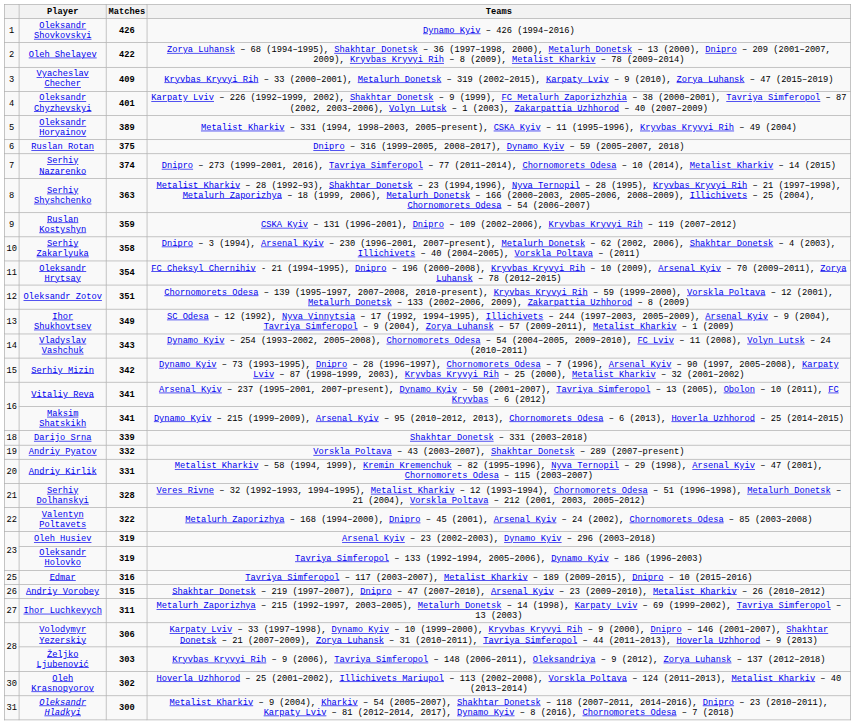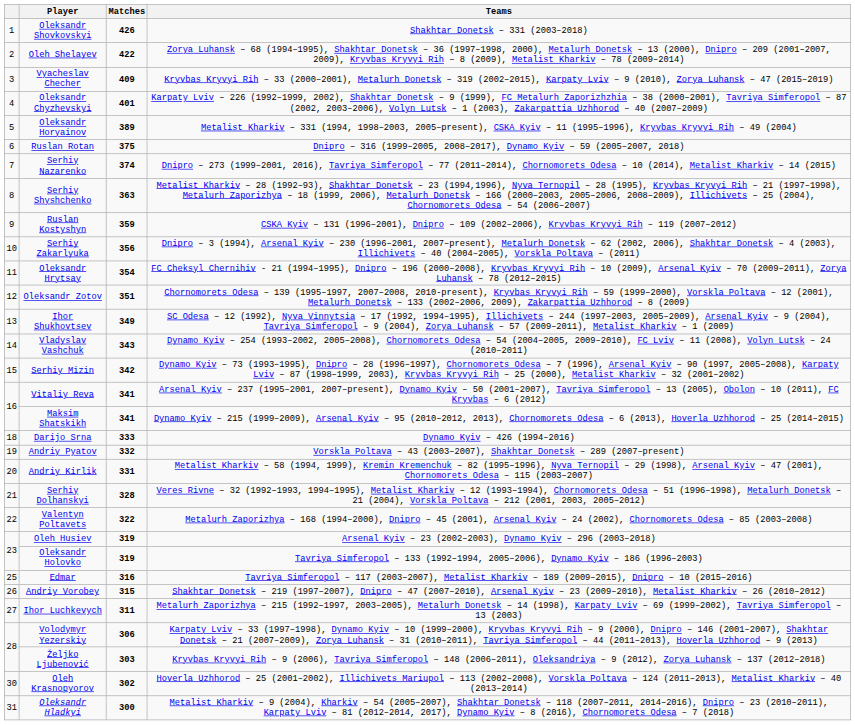 <table class="wikitable sortable"  width="100%"style="text-align:center">
 <tr>
 <th></th>
 <th>Player</th>
 <th>Matches</th>
 <th class="unsortable">Teams</th>
 </tr>
 <tr>
 <td>1</td>
 <td> <a href='#'>Oleksandr Shovkovskyi</a></td>
 <td><strong>426</strong></td>
-<td><a href='#'>Dynamo Kyiv</a> – 426 (1994–2016)</td>
+<td><a href='#'>Shakhtar Donetsk</a> – 331 (2003–2018)</td>
 </tr>
 <tr>
 <td>2</td>
 <td> <a href='#'>Oleh Shelayev</a></td>
 <td><strong>422</strong></td>
 <td><a href='#'>Zorya Luhansk</a> – 68 (1994–1995), <a href='#'>Shakhtar Donetsk</a> – 36 (1997–1998, 2000), <a href='#'>Metalurh Donetsk</a> – 13 (2000), <a href='#'>Dnipro</a> – 209 (2001–2007, 2009), <a href='#'>Kryvbas Kryvyi Rih</a> – 8 (2009), <a href='#'>Metalist Kharkiv</a> – 78 (2009–2014)</td>
 </tr>
 <tr>
 <td>3</td>
 <td> <a href='#'>Vyacheslav Checher</a></td>
 <td><strong>409</strong></td>
 <td><a href='#'>Kryvbas Kryvyi Rih</a> – 33 (2000–2001), <a href='#'>Metalurh Donetsk</a> – 319 (2002–2015), <a href='#'>Karpaty Lviv</a> – 9 (2010), <a href='#'>Zorya Luhansk</a> – 47 (2015–2019)</td>
 </tr>
 <tr>
 <td>4</td>
 <td> <a href='#'>Oleksandr Chyzhevskyi</a></td>
 <td><strong>401</strong></td>
 <td><a href='#'>Karpaty Lviv</a> – 226 (1992–1999, 2002), <a href='#'>Shakhtar Donetsk</a> – 9 (1999), <a href='#'>FC Metalurh Zaporizhzhia</a> – 38 (2000–2001), <a href='#'>Tavriya Simferopol</a> – 87 (2002, 2003–2006), <a href='#'>Volyn Lutsk</a> – 1 (2003), <a href='#'>Zakarpattia Uzhhorod</a> – 40 (2007–2009)</td>
 </tr>
 <tr>
 <td>5</td>
 <td> <a href='#'>Oleksandr Horyainov</a></td>
 <td><strong>389</strong></td>
 <td><a href='#'>Metalist Kharkiv</a> – 331 (1994, 1998–2003, 2005–present), <a href='#'>CSKA Kyiv</a> – 11 (1995–1996), <a href='#'>Kryvbas Kryvyi Rih</a> – 49 (2004)</td>
 </tr>
 <tr>
 <td>6</td>
 <td> <a href='#'>Ruslan Rotan</a></td>
 <td><strong>375</strong></td>
 <td><a href='#'>Dnipro</a> – 316 (1999–2005, 2008–2017), <a href='#'>Dynamo Kyiv</a> – 59 (2005–2007, 2018)</td>
 </tr>
 <tr>
 <td>7</td>
 <td> <a href='#'>Serhiy Nazarenko</a></td>
 <td><strong>374</strong></td>
 <td><a href='#'>Dnipro</a> – 273 (1999–2001, 2016), <a href='#'>Tavriya Simferopol</a> – 77 (2011–2014), <a href='#'>Chornomorets Odesa</a> – 10 (2014), <a href='#'>Metalist Kharkiv</a> – 14 (2015)</td>
 </tr>
 <tr>
 <td>8</td>
 <td> <a href='#'>Serhiy Shyshchenko</a></td>
 <td><strong>363</strong></td>
 <td><a href='#'>Metalist Kharkiv</a> – 28 (1992–93), <a href='#'>Shakhtar Donetsk</a> – 23 (1994,1996), <a href='#'>Nyva Ternopil</a> – 28 (1995), <a href='#'>Kryvbas Kryvyi Rih</a> – 21 (1997–1998), <a href='#'>Metalurh Zaporizhya</a> – 18 (1999, 2006), <a href='#'>Metalurh Donetsk</a> – 166 (2000–2003, 2005–2006, 2008–2009), <a href='#'>Illichivets</a> – 25 (2004), <a href='#'>Chornomorets Odesa</a> – 54 (2006–2007)</td>
 </tr>
 <tr>
 <td>9</td>
 <td> <a href='#'>Ruslan Kostyshyn</a></td>
 <td><strong>359</strong></td>
 <td><a href='#'>CSKA Kyiv</a> – 131 (1996–2001), <a href='#'>Dnipro</a> – 109 (2002–2006), <a href='#'>Kryvbas Kryvyi Rih</a> – 119 (2007–2012)</td>
 </tr>
 <tr>
 <td>10</td>
 <td> <a href='#'>Serhiy Zakarlyuka</a></td>
-<td><strong>358</strong></td>
+<td><strong>356</strong></td>
 <td><a href='#'>Dnipro</a> – 3 (1994), <a href='#'>Arsenal Kyiv</a> – 230 (1996–2001, 2007–present), <a href='#'>Metalurh Donetsk</a> – 62 (2002, 2006), <a href='#'>Shakhtar Donetsk</a> – 4 (2003), <a href='#'>Illichivets</a> – 40 (2004–2005), <a href='#'>Vorskla Poltava</a> – (2011)</td>
 </tr>
 <tr>
 <td>11</td>
 <td> <a href='#'>Oleksandr Hrytsay</a></td>
 <td><strong>354</strong></td>
 <td><a href='#'>FC Cheksyl Chernihiv</a> - 21 (1994–1995), <a href='#'>Dnipro</a> – 196 (2000–2008), <a href='#'>Kryvbas Kryvyi Rih</a> – 10 (2009), <a href='#'>Arsenal Kyiv</a> – 70 (2009–2011), <a href='#'>Zorya Luhansk</a> – 78 (2012–2015)</td>
 </tr>
 <tr>
 <td>12</td>
 <td> <a href='#'>Oleksandr Zotov</a></td>
 <td><strong>351</strong></td>
 <td><a href='#'>Chornomorets Odesa</a> – 139 (1995–1997, 2007–2008, 2010-present), <a href='#'>Kryvbas Kryvyi Rih</a> – 59 (1999–2000), <a href='#'>Vorskla Poltava</a> – 12 (2001), <a href='#'>Metalurh Donetsk</a> – 133 (2002–2006, 2009), <a href='#'>Zakarpattia Uzhhorod</a> – 8 (2009)</td>
 </tr>
 <tr>
 <td>13</td>
 <td> <a href='#'>Ihor Shukhovtsev</a></td>
 <td><strong>349</strong></td>
 <td><a href='#'>SC Odesa</a> – 12 (1992), <a href='#'>Nyva Vinnytsia</a> – 17 (1992, 1994–1995), <a href='#'>Illichivets</a> – 244 (1997–2003, 2005–2009), <a href='#'>Arsenal Kyiv</a> – 9 (2004), <a href='#'>Tavriya Simferopol</a> – 9 (2004), <a href='#'>Zorya Luhansk</a> – 57 (2009–2011), <a href='#'>Metalist Kharkiv</a> – 1 (2009)</td>
 </tr>
 <tr>
 <td>14</td>
 <td> <a href='#'>Vladyslav Vashchuk</a></td>
 <td><strong>343</strong></td>
 <td><a href='#'>Dynamo Kyiv</a> – 254 (1993–2002, 2005–2008), <a href='#'>Chornomorets Odesa</a> – 54 (2004–2005, 2009–2010), <a href='#'>FC Lviv</a> – 11 (2008), <a href='#'>Volyn Lutsk</a> – 24 (2010–2011)</td>
 </tr>
 <tr>
 <td>15</td>
 <td> <a href='#'>Serhiy Mizin</a></td>
 <td><strong>342</strong></td>
 <td><a href='#'>Dynamo Kyiv</a> – 73 (1993–1995), <a href='#'>Dnipro</a> – 28 (1996–1997), <a href='#'>Chornomorets Odesa</a> – 7 (1996), <a href='#'>Arsenal Kyiv</a> – 90 (1997, 2005–2008), <a href='#'>Karpaty Lviv</a> – 87 (1998–1999, 2003), <a href='#'>Kryvbas Kryvyi Rih</a> – 25 (2000), <a href='#'>Metalist Kharkiv</a> – 32 (2001–2002)</td>
 </tr>
 <tr>
 <td rowspan=2>16</td>
 <td> <a href='#'>Vitaliy Reva</a></td>
 <td><strong>341</strong></td>
 <td><a href='#'>Arsenal Kyiv</a> – 237 (1995–2001, 2007–present), <a href='#'>Dynamo Kyiv</a> – 50 (2001–2007), <a href='#'>Tavriya Simferopol</a> – 13 (2005), <a href='#'>Obolon</a> – 10 (2011), <a href='#'>FC Kryvbas</a> – 6 (2012)</td>
 </tr>
 <tr>
 <td> <a href='#'>Maksim Shatskikh</a></td>
 <td><strong>341</strong></td>
 <td><a href='#'>Dynamo Kyiv</a> – 215 (1999–2009), <a href='#'>Arsenal Kyiv</a> – 95 (2010–2012, 2013), <a href='#'>Chornomorets Odesa</a> – 6 (2013), <a href='#'>Hoverla Uzhhorod</a> – 25 (2014–2015)</td>
 </tr>
 <tr>
 <td>18</td>
 <td> <a href='#'>Darijo Srna</a></td>
-<td><strong>339</strong></td>
-<td><a href='#'>Shakhtar Donetsk</a> – 331 (2003–2018)</td>
+<td><strong>333</strong></td>
+<td><a href='#'>Dynamo Kyiv</a> – 426 (1994–2016)</td>
 </tr>
 <tr>
 <td>19</td>
 <td> <a href='#'>Andriy Pyatov</a></td>
 <td><strong>332</strong></td>
 <td><a href='#'>Vorskla Poltava</a> – 43 (2003–2007), <a href='#'>Shakhtar Donetsk</a> – 289 (2007–present)</td>
 </tr>
 <tr>
 <td>20</td>
 <td> <a href='#'>Andriy Kirlik</a></td>
 <td><strong>331</strong></td>
 <td><a href='#'>Metalist Kharkiv</a> – 58 (1994, 1999), <a href='#'>Kremin Kremenchuk</a> – 82 (1995–1996), <a href='#'>Nyva Ternopil</a> – 29 (1998), <a href='#'>Arsenal Kyiv</a> – 47 (2001), <a href='#'>Chornomorets Odesa</a> – 115 (2003–2007)</td>
 </tr>
 <tr>
 <td>21</td>
 <td> <a href='#'>Serhiy Dolhanskyi</a></td>
 <td><strong>328</strong></td>
 <td><a href='#'>Veres Rivne</a> – 32 (1992–1993, 1994–1995), <a href='#'>Metalist Kharkiv</a> – 12 (1993–1994), <a href='#'>Chornomorets Odesa</a> – 51 (1996–1998), <a href='#'>Metalurh Donetsk</a> – 21 (2004), <a href='#'>Vorskla Poltava</a> – 212 (2001, 2003, 2005–2012)</td>
 </tr>
 <tr>
 <td>22</td>
 <td> <a href='#'>Valentyn Poltavets</a></td>
 <td><strong>322</strong></td>
 <td><a href='#'>Metalurh Zaporizhya</a> – 168 (1994–2000), <a href='#'>Dnipro</a> – 45 (2001), <a href='#'>Arsenal Kyiv</a> – 24 (2002), <a href='#'>Chornomorets Odesa</a> – 85 (2003–2008)</td>
 </tr>
 <tr>
 <td rowspan=2>23</td>
 <td> <a href='#'>Oleh Husiev</a></td>
 <td><strong>319</strong></td>
 <td><a href='#'>Arsenal Kyiv</a> – 23 (2002–2003), <a href='#'>Dynamo Kyiv</a> – 296 (2003–2018)</td>
 </tr>
 <tr>
 <td> <a href='#'>Oleksandr Holovko</a></td>
 <td><strong>319</strong></td>
 <td><a href='#'>Tavriya Simferopol</a> – 133 (1992–1994, 2005–2006), <a href='#'>Dynamo Kyiv</a> – 186 (1996–2003)</td>
 </tr>
 <tr>
 <td>25</td>
 <td> <a href='#'>Edmar</a></td>
 <td><strong>316</strong></td>
 <td><a href='#'>Tavriya Simferopol</a> – 117 (2003–2007), <a href='#'>Metalist Kharkiv</a> – 189 (2009–2015), <a href='#'>Dnipro</a> – 10 (2015–2016)</td>
 </tr>
 <tr>
 <td>26</td>
 <td> <a href='#'>Andriy Vorobey</a></td>
 <td><strong>315</strong></td>
 <td><a href='#'>Shakhtar Donetsk</a> – 219 (1997–2007), <a href='#'>Dnipro</a> – 47 (2007–2010), <a href='#'>Arsenal Kyiv</a> – 23 (2009–2010), <a href='#'>Metalist Kharkiv</a> – 26 (2010–2012)</td>
 </tr>
 <tr>
 <td>27</td>
 <td> <a href='#'>Ihor Luchkevych</a></td>
 <td><strong>311</strong></td>
 <td><a href='#'>Metalurh Zaporizhya</a> – 215 (1992–1997, 2003–2005), <a href='#'>Metalurh Donetsk</a> – 14 (1998), <a href='#'>Karpaty Lviv</a> – 69 (1999–2002), <a href='#'>Tavriya Simferopol</a> – 13 (2003)</td>
 </tr>
 <tr>
 <td rowspan=2>28</td>
 <td> <a href='#'>Volodymyr Yezerskiy</a></td>
 <td><strong>306</strong></td>
 <td><a href='#'>Karpaty Lviv</a> – 33 (1997–1998), <a href='#'>Dynamo Kyiv</a> – 10 (1999–2000), <a href='#'>Kryvbas Kryvyi Rih</a> – 9 (2000), <a href='#'>Dnipro</a> – 146 (2001–2007), <a href='#'>Shakhtar Donetsk</a> – 21 (2007–2009), <a href='#'>Zorya Luhansk</a> – 31 (2010–2011), <a href='#'>Tavriya Simferopol</a> – 44 (2011–2013), <a href='#'>Hoverla Uzhhorod</a> – 9 (2013)</td>
 </tr>
 <tr>
 <td> <a href='#'>Željko Ljubenović</a></td>
 <td><strong>303</strong></td>
 <td><a href='#'>Kryvbas Kryvyi Rih</a> – 9 (2006), <a href='#'>Tavriya Simferopol</a> – 148 (2006–2011), <a href='#'>Oleksandriya</a> – 9 (2012), <a href='#'>Zorya Luhansk</a> – 137 (2012–2018)</td>
 </tr>
 <tr>
 <td>30</td>
 <td> <a href='#'>Oleh Krasnopyorov</a></td>
 <td><strong>302</strong></td>
 <td><a href='#'>Hoverla Uzhhorod</a> – 25 (2001–2002), <a href='#'>Illichivets Mariupol</a> – 113 (2002–2008), <a href='#'>Vorskla Poltava</a> – 124 (2011–2013), <a href='#'>Metalist Kharkiv</a> – 40 (2013–2014)</td>
 </tr>
 <tr>
 <td>31</td>
 <td> <em><a href='#'>Oleksandr Hladkyi</a></em></td>
 <td><strong>300</strong></td>
 <td><a href='#'>Metalist Kharkiv</a> – 9 (2004), <a href='#'>Kharkiv</a> – 54 (2005–2007), <a href='#'>Shakhtar Donetsk</a> – 118 (2007–2011, 2014–2016), <a href='#'>Dnipro</a> – 23 (2010–2011), <a href='#'>Karpaty Lviv</a> – 81 (2012–2014, 2017), <a href='#'>Dynamo Kyiv</a> – 8 (2016), <a href='#'>Chornomorets Odesa</a> – 7 (2018)</td>
 </tr>
 </table>
